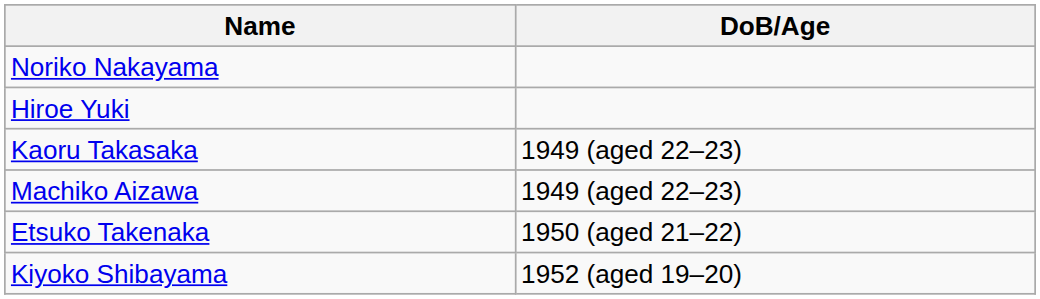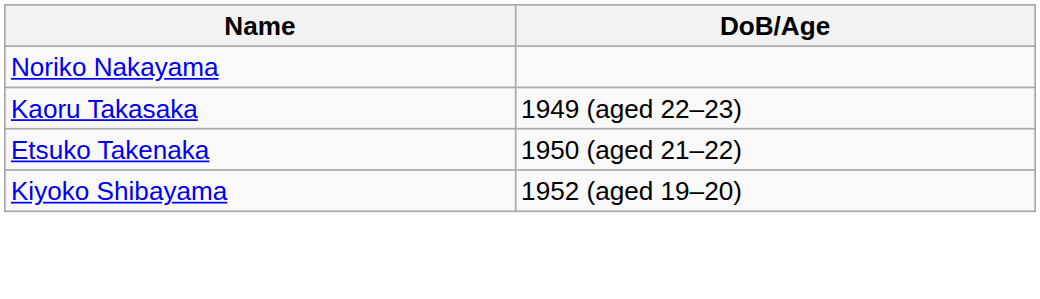 <table class="wikitable" style="width:600px; font-size:95%;">
 <tr>
 <th align="left">Name</th>
 <th align="left">DoB/Age</th>
 </tr>
 <tr>
 <td align="left"><a href='#'>Noriko Nakayama</a></td>
 <td align="left"></td>
 </tr>
 <tr>
-<td align="left"><a href='#'>Hiroe Yuki</a></td>
-<td align="left"></td>
-</tr>
-<tr>
 <td align="left"><a href='#'>Kaoru Takasaka</a></td>
-<td align="left">1949 (aged 22–23)</td>
-</tr>
-<tr>
-<td align="left"><a href='#'>Machiko Aizawa</a></td>
 <td align="left">1949 (aged 22–23)</td>
 </tr>
 <tr>
 <td align="left"><a href='#'>Etsuko Takenaka</a></td>
 <td align="left">1950 (aged 21–22)</td>
 </tr>
 <tr>
 <td align="left"><a href='#'>Kiyoko Shibayama</a></td>
 <td align="left">1952 (aged 19–20)</td>
 </tr>
 </table>
